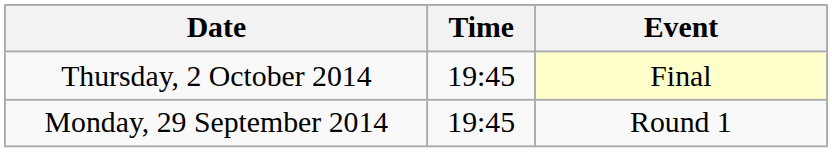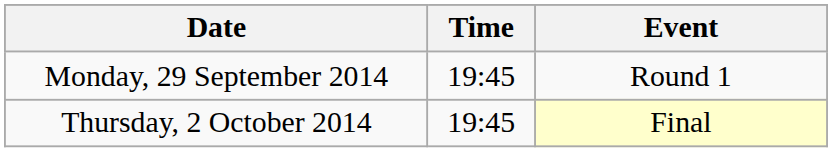 <table class = "wikitable" style="text-align:center;">
 <tr>
 <th width=220>Date</th>
 <th width=50>Time</th>
 <th width=150>Event</th>
 </tr>
 <tr>
+<td>Monday, 29 September 2014</td>
+<td>19:45</td>
+<td>Round 1</td>
+</tr>
+<tr>
 <td>Thursday, 2 October 2014</td>
 <td>19:45</td>
 <td bgcolor=ffffcc>Final</td>
 </tr>
-<tr>
-<td>Monday, 29 September 2014</td>
-<td>19:45</td>
-<td>Round 1</td>
-</tr>
 </table>
